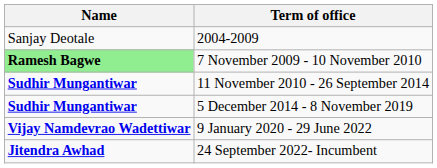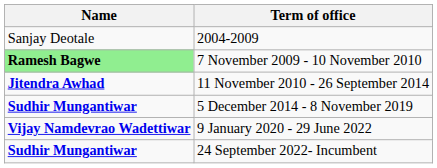 <table class="wikitable">
 <tr>
 <th>Name</th>
 <th>Term of office</th>
 </tr>
 <tr>
 <td>Sanjay Deotale</td>
 <td>2004-2009</td>
 </tr>
 <tr>
 <td style="background: lightgreen;"><strong>Ramesh Bagwe</strong></td>
 <td>7 November 2009 - 	10 November 2010</td>
 </tr>
 <tr>
-<td><strong><a href='#'>Sudhir Mungantiwar</a></strong></td>
+<td><strong><a href='#'>Jitendra Awhad</a></strong></td>
 <td>11 November 2010 - 	26 September 2014</td>
 </tr>
 <tr>
 <td><strong><a href='#'>Sudhir Mungantiwar</a></strong></td>
 <td>5 December 2014 - 8 November 2019</td>
 </tr>
 <tr>
 <td><strong><a href='#'>Vijay Namdevrao Wadettiwar</a></strong></td>
 <td>9 January 2020 - 29 June 2022</td>
 </tr>
 <tr>
-<td><strong><a href='#'>Jitendra Awhad</a></strong></td>
+<td><strong><a href='#'>Sudhir Mungantiwar</a></strong></td>
 <td>24 September 2022- Incumbent</td>
 </tr>
 </table>
